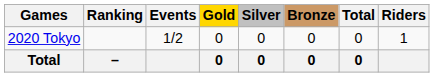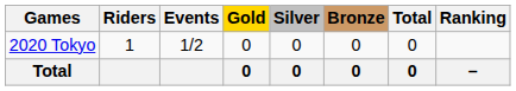 <table class="wikitable sortable" style="text-align:center">
 <tr>
 <th>Games</th>
-<th>Ranking</th>
+<th>Riders</th>
 <th>Events</th>
 <th style="background-color:gold;">Gold</th>
 <th style="background-color:silver;">Silver</th>
 <th style="background-color:#c96;">Bronze</th>
 <th>Total</th>
-<th>Riders</th>
+<th>Ranking</th>
 </tr>
 <tr>
 <td align=left><a href='#'>2020 Tokyo</a></td>
-<td></td>
+<td>1</td>
 <td>1/2</td>
 <td>0</td>
 <td>0</td>
 <td>0</td>
 <td>0</td>
-<td>1</td>
+<td></td>
 </tr>
 <tr>
 <th>Total</th>
-<th>–</th>
+<th></th>
 <th></th>
 <th>0</th>
 <th>0</th>
 <th>0</th>
 <th>0</th>
-<th></th>
+<th>–</th>
 </tr>
 </table>
